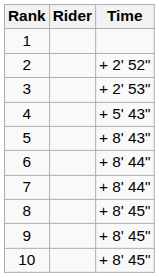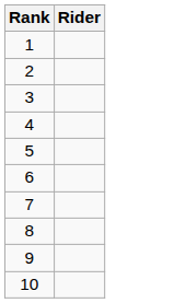 <table class="wikitable">
 <tr>
 <th scope="col">Rank</th>
 <th scope="col">Rider</th>
-<th scope="col">Time</th>
 </tr>
 <tr>
 <td style="text-align:center;">1</td>
 <td></td>
-<td style="text-align:right;"></td>
 </tr>
 <tr>
 <td style="text-align:center;">2</td>
 <td></td>
-<td style="text-align:right;">+ 2' 52"</td>
 </tr>
 <tr>
 <td style="text-align:center;">3</td>
 <td></td>
-<td style="text-align:right;">+ 2' 53"</td>
 </tr>
 <tr>
 <td style="text-align:center;">4</td>
 <td></td>
-<td style="text-align:right;">+ 5' 43"</td>
 </tr>
 <tr>
 <td style="text-align:center;">5</td>
 <td></td>
-<td style="text-align:right;">+ 8' 43"</td>
 </tr>
 <tr>
 <td style="text-align:center;">6</td>
 <td></td>
-<td style="text-align:right;">+ 8' 44"</td>
 </tr>
 <tr>
 <td style="text-align:center;">7</td>
 <td></td>
-<td style="text-align:right;">+ 8' 44"</td>
 </tr>
 <tr>
 <td style="text-align:center;">8</td>
 <td></td>
-<td style="text-align:right;">+ 8' 45"</td>
 </tr>
 <tr>
 <td style="text-align:center;">9</td>
 <td></td>
-<td style="text-align:right;">+ 8' 45"</td>
 </tr>
 <tr>
 <td style="text-align:center;">10</td>
 <td></td>
-<td style="text-align:right;">+ 8' 45"</td>
 </tr>
 </table>
